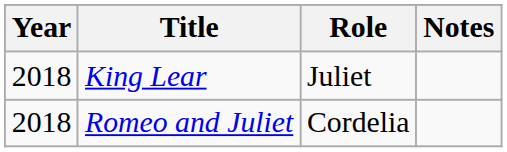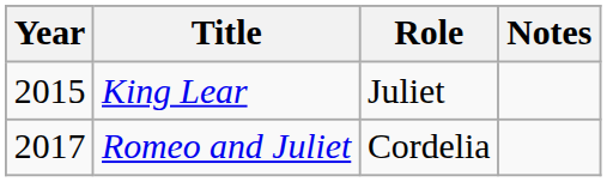 <table class="wikitable sortable">
 <tr>
 <th>Year</th>
 <th>Title</th>
 <th>Role</th>
 <th>Notes</th>
 </tr>
 <tr>
-<td>2018</td>
+<td>2015</td>
 <td><em><a href='#'>King Lear</a></em></td>
 <td>Juliet</td>
 <td></td>
 </tr>
 <tr>
-<td>2018</td>
+<td>2017</td>
 <td><em><a href='#'>Romeo and Juliet</a></em></td>
 <td>Cordelia</td>
 <td></td>
 </tr>
 </table>
